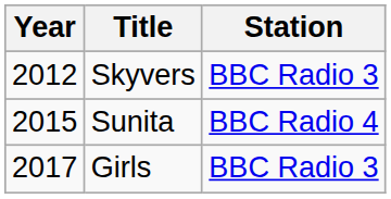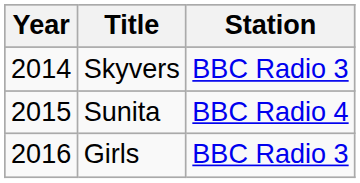 <table class="wikitable">
 <tr>
 <th>Year</th>
 <th>Title</th>
 <th>Station</th>
 </tr>
 <tr>
-<td>2012</td>
+<td>2014</td>
 <td>Skyvers</td>
 <td><a href='#'>BBC Radio 3</a></td>
 </tr>
 <tr>
 <td>2015</td>
 <td>Sunita</td>
 <td><a href='#'>BBC Radio 4</a></td>
 </tr>
 <tr>
-<td>2017</td>
+<td>2016</td>
 <td>Girls</td>
 <td><a href='#'>BBC Radio 3</a></td>
 </tr>
 </table>
